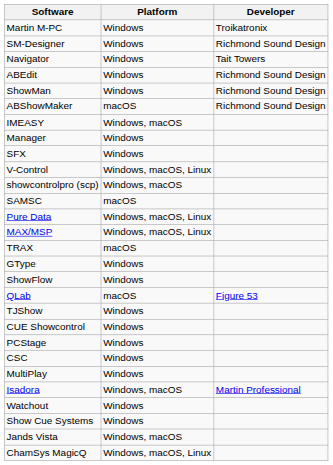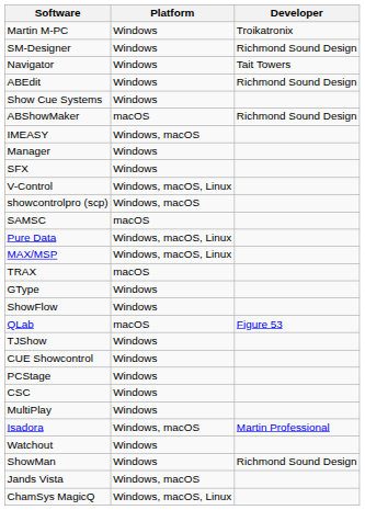 <table class="wikitable">
 <tr>
 <th>Software</th>
 <th>Platform</th>
 <th>Developer</th>
 </tr>
 <tr>
 <td>Martin M-PC</td>
 <td>Windows</td>
 <td>Troikatronix</td>
 </tr>
 <tr>
 <td>SM-Designer</td>
 <td>Windows</td>
 <td>Richmond Sound Design</td>
 </tr>
 <tr>
 <td>Navigator</td>
 <td>Windows</td>
 <td>Tait Towers</td>
 </tr>
 <tr>
 <td>ABEdit</td>
 <td>Windows</td>
 <td>Richmond Sound Design</td>
 </tr>
 <tr>
-<td>ShowMan</td>
+<td>Show Cue Systems</td>
 <td>Windows</td>
-<td>Richmond Sound Design</td>
+<td></td>
 </tr>
 <tr>
 <td>ABShowMaker</td>
 <td>macOS</td>
 <td>Richmond Sound Design</td>
 </tr>
 <tr>
 <td>IMEASY</td>
 <td>Windows, macOS</td>
 <td></td>
 </tr>
 <tr>
 <td>Manager</td>
 <td>Windows</td>
 <td></td>
 </tr>
 <tr>
 <td>SFX</td>
 <td>Windows</td>
 <td></td>
 </tr>
 <tr>
 <td>V-Control</td>
 <td>Windows, macOS, Linux</td>
 <td></td>
 </tr>
 <tr>
 <td>showcontrolpro (scp)</td>
 <td>Windows, macOS</td>
 <td></td>
 </tr>
 <tr>
 <td>SAMSC</td>
 <td>macOS</td>
 <td></td>
 </tr>
 <tr>
 <td><a href='#'>Pure Data</a></td>
 <td>Windows, macOS, Linux</td>
 <td></td>
 </tr>
 <tr>
 <td><a href='#'>MAX/MSP</a></td>
 <td>Windows, macOS, Linux</td>
 <td></td>
 </tr>
 <tr>
 <td>TRAX</td>
 <td>macOS</td>
 <td></td>
 </tr>
 <tr>
 <td>GType</td>
 <td>Windows</td>
 <td></td>
 </tr>
 <tr>
 <td>ShowFlow</td>
 <td>Windows</td>
 <td></td>
 </tr>
 <tr>
 <td><a href='#'>QLab</a></td>
 <td>macOS</td>
 <td><a href='#'>Figure 53</a></td>
 </tr>
 <tr>
 <td>TJShow</td>
 <td>Windows</td>
 <td></td>
 </tr>
 <tr>
 <td>CUE Showcontrol</td>
 <td>Windows</td>
 <td></td>
 </tr>
 <tr>
 <td>PCStage</td>
 <td>Windows</td>
 <td></td>
 </tr>
 <tr>
 <td>CSC</td>
 <td>Windows</td>
 <td></td>
 </tr>
 <tr>
 <td>MultiPlay</td>
 <td>Windows</td>
 <td></td>
 </tr>
 <tr>
 <td><a href='#'>Isadora</a></td>
 <td>Windows, macOS</td>
 <td><a href='#'>Martin Professional</a></td>
 </tr>
 <tr>
 <td>Watchout</td>
 <td>Windows</td>
 <td></td>
 </tr>
 <tr>
-<td>Show Cue Systems</td>
+<td>ShowMan</td>
 <td>Windows</td>
-<td></td>
+<td>Richmond Sound Design</td>
 </tr>
 <tr>
 <td>Jands Vista</td>
 <td>Windows, macOS</td>
 <td></td>
 </tr>
 <tr>
 <td>ChamSys MagicQ</td>
 <td>Windows, macOS, Linux</td>
 <td></td>
 </tr>
 </table>
